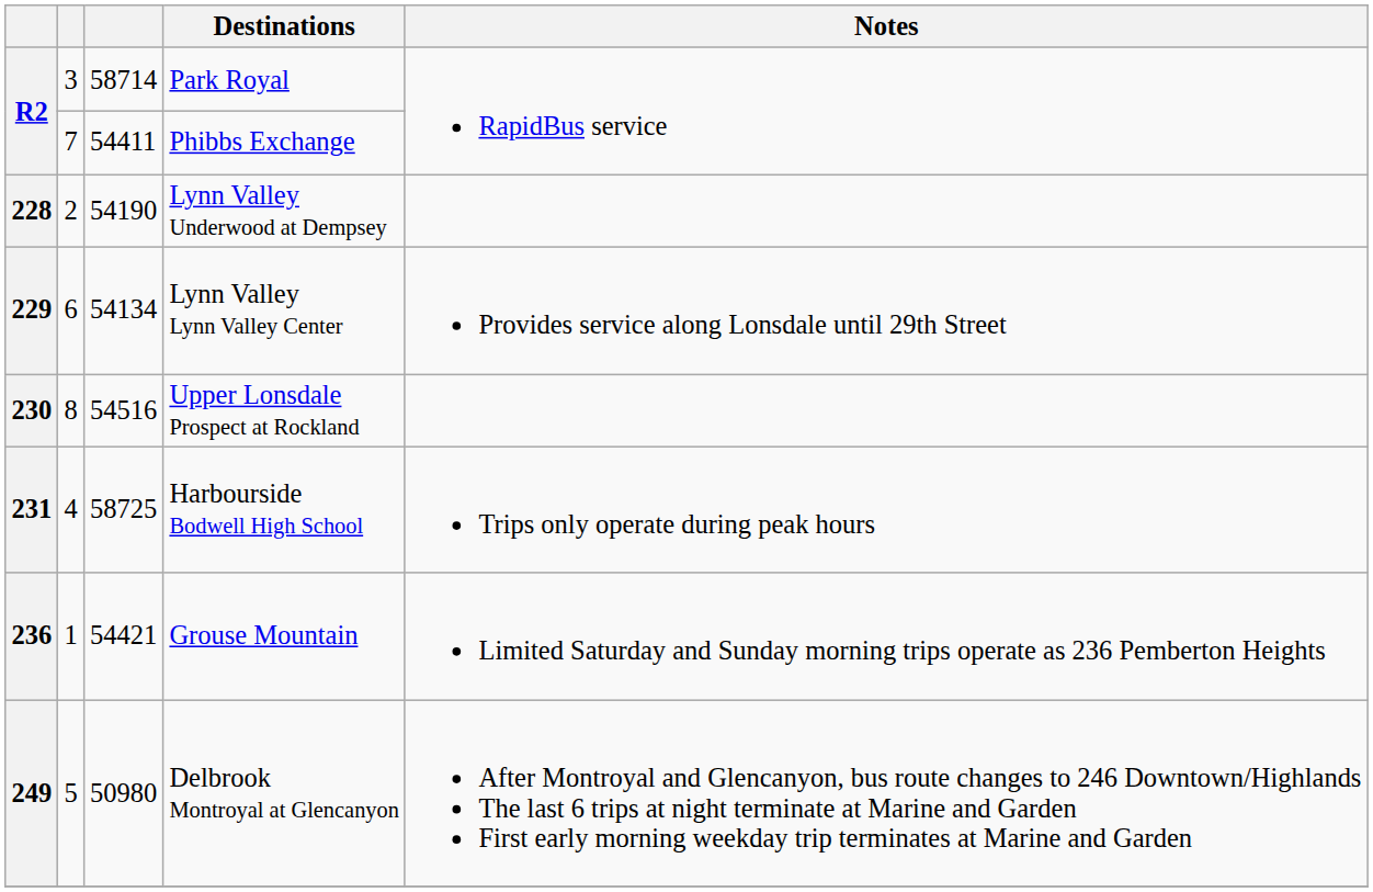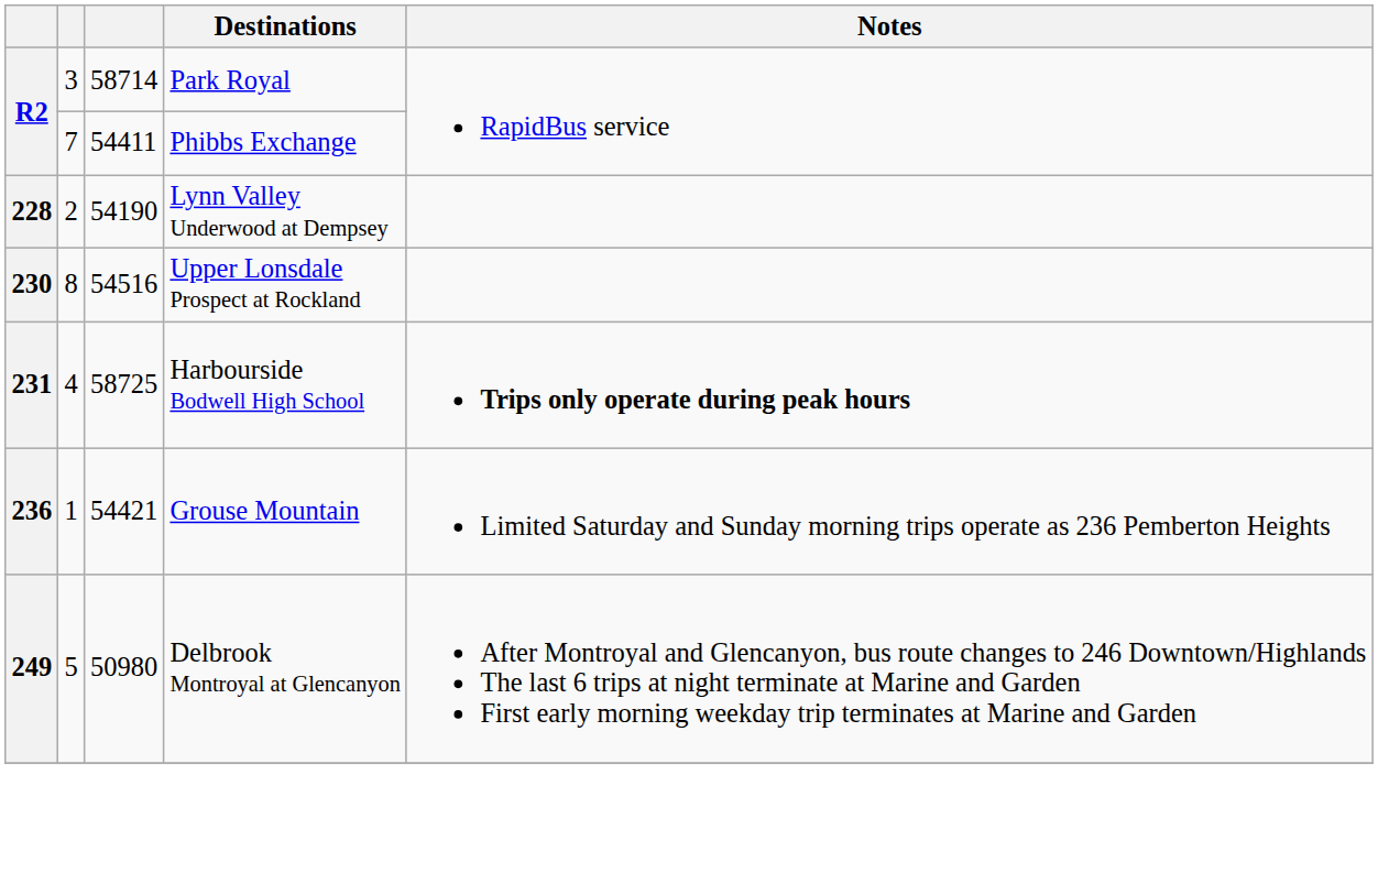 <table class="wikitable">
 <tr>
 <th></th>
 <th></th>
 <th></th>
 <th>Destinations</th>
 <th>Notes</th>
 </tr>
 <tr>
 <th rowspan="2"><a href='#'>R2</a></th>
 <td>3</td>
 <td>58714</td>
 <td><a href='#'>Park Royal</a></td>
 <td rowspan="2"><br><ul><li><a href='#'>RapidBus</a> service</li></ul></td>
 </tr>
 <tr>
 <td>7</td>
 <td>54411</td>
 <td><a href='#'>Phibbs Exchange</a></td>
 </tr>
 <tr>
 <th>228</th>
 <td>2</td>
 <td>54190</td>
 <td><a href='#'>Lynn Valley</a><br><small>Underwood at Dempsey</small></td>
 <td></td>
 </tr>
 <tr>
-<th>229</th>
-<td>6</td>
-<td>54134</td>
-<td>Lynn Valley<br><small>Lynn Valley Center</small></td>
-<td><br><ul><li>Provides service along Lonsdale until 29th Street</li></ul></td>
-</tr>
-<tr>
 <th>230</th>
 <td>8</td>
 <td>54516</td>
 <td><a href='#'>Upper Lonsdale</a><br><small>Prospect at Rockland</small></td>
 <td></td>
 </tr>
 <tr>
 <th>231</th>
 <td>4</td>
 <td>58725</td>
 <td>Harbourside<br><small><a href='#'>Bodwell High School</a></small></td>
-<td><br><ul><li>Trips only operate during peak hours</li></ul></td>
+<td><strong><br><ul><li>Trips only operate during peak hours</li></ul></strong></td>
 </tr>
 <tr>
 <th>236</th>
 <td>1</td>
 <td>54421</td>
 <td><a href='#'>Grouse Mountain</a></td>
 <td><br><ul><li>Limited Saturday and Sunday morning trips operate as 236 Pemberton Heights</li></ul></td>
 </tr>
 <tr>
 <th>249</th>
 <td>5</td>
 <td>50980</td>
 <td>Delbrook<br><small>Montroyal at Glencanyon</small></td>
 <td><br><ul><li>After Montroyal and Glencanyon, bus route changes to 246 Downtown/Highlands</li><li>The last 6 trips at night terminate at Marine and Garden</li><li>First early morning weekday trip terminates at Marine and Garden</li></ul></td>
 </tr>
 <tr>
 </tr>
 </table>
